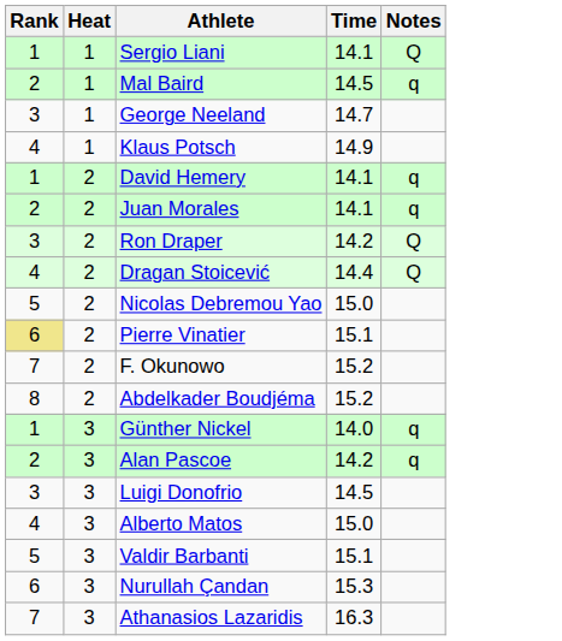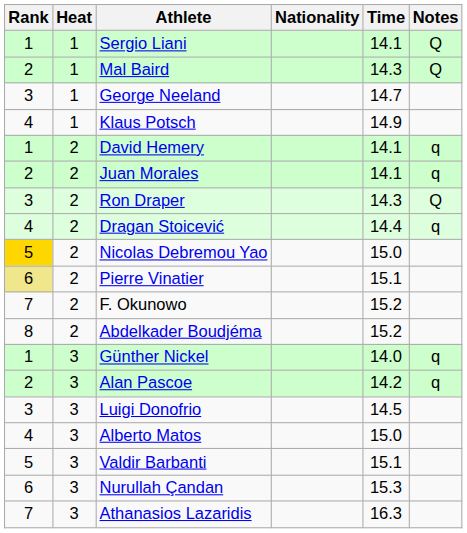 <table class="wikitable sortable" style="text-align:center">
 <tr>
 <th>Rank</th>
 <th>Heat</th>
 <th>Athlete</th>
+<th>Nationality</th>
 <th>Time</th>
 <th>Notes</th>
 </tr>
 <tr bgcolor=ccffcc>
 <td>1</td>
 <td>1</td>
 <td align=left><a href='#'>Sergio Liani</a></td>
+<td align=left></td>
 <td>14.1</td>
 <td>Q</td>
 </tr>
 <tr bgcolor=ccffcc>
 <td>2</td>
 <td>1</td>
 <td align=left><a href='#'>Mal Baird</a></td>
-<td>14.5</td>
-<td>q</td>
+<td align=left></td>
+<td>14.3</td>
+<td>Q</td>
 </tr>
 <tr>
 <td>3</td>
 <td>1</td>
 <td align=left><a href='#'>George Neeland</a></td>
+<td align=left></td>
 <td>14.7</td>
 <td></td>
 </tr>
 <tr>
 <td>4</td>
 <td>1</td>
 <td align=left><a href='#'>Klaus Potsch</a></td>
+<td align=left></td>
 <td>14.9</td>
 <td></td>
 </tr>
 <tr bgcolor=ccffcc>
 <td>1</td>
 <td>2</td>
 <td align=left><a href='#'>David Hemery</a></td>
+<td align=left></td>
 <td>14.1</td>
 <td>q</td>
 </tr>
 <tr bgcolor=ccffcc>
 <td>2</td>
 <td>2</td>
 <td align=left><a href='#'>Juan Morales</a></td>
+<td align=left></td>
 <td>14.1</td>
 <td>q</td>
 </tr>
 <tr bgcolor=ddffdd>
 <td>3</td>
 <td>2</td>
 <td align=left><a href='#'>Ron Draper</a></td>
-<td>14.2</td>
+<td align=left></td>
+<td>14.3</td>
 <td>Q</td>
 </tr>
 <tr bgcolor=ddffdd>
 <td>4</td>
 <td>2</td>
 <td align=left><a href='#'>Dragan Stoicević</a></td>
+<td align=left></td>
 <td>14.4</td>
-<td>Q</td>
+<td>q</td>
 </tr>
 <tr>
-<td>5</td>
+<td style="background: gold;">5</td>
 <td>2</td>
 <td align=left><a href='#'>Nicolas Debremou Yao</a></td>
+<td align=left></td>
 <td>15.0</td>
 <td></td>
 </tr>
 <tr>
 <td style="background: khaki;">6</td>
 <td>2</td>
 <td align=left><a href='#'>Pierre Vinatier</a></td>
+<td align=left></td>
 <td>15.1</td>
 <td></td>
 </tr>
 <tr>
 <td>7</td>
 <td>2</td>
 <td align=left>F. Okunowo</td>
+<td align=left></td>
 <td>15.2</td>
 <td></td>
 </tr>
 <tr>
 <td>8</td>
 <td>2</td>
 <td align=left><a href='#'>Abdelkader Boudjéma</a></td>
+<td align=left></td>
 <td>15.2</td>
 <td></td>
 </tr>
 <tr bgcolor=ccffcc>
 <td>1</td>
 <td>3</td>
 <td align=left><a href='#'>Günther Nickel</a></td>
+<td align=left></td>
 <td>14.0</td>
 <td>q</td>
 </tr>
 <tr bgcolor=ccffcc>
 <td>2</td>
 <td>3</td>
 <td align=left><a href='#'>Alan Pascoe</a></td>
+<td align=left></td>
 <td>14.2</td>
 <td>q</td>
 </tr>
 <tr>
 <td>3</td>
 <td>3</td>
 <td align=left><a href='#'>Luigi Donofrio</a></td>
+<td align=left></td>
 <td>14.5</td>
 <td></td>
 </tr>
 <tr>
 <td>4</td>
 <td>3</td>
 <td align=left><a href='#'>Alberto Matos</a></td>
+<td align=left></td>
 <td>15.0</td>
 <td></td>
 </tr>
 <tr>
 <td>5</td>
 <td>3</td>
 <td align=left><a href='#'>Valdir Barbanti</a></td>
+<td align=left></td>
 <td>15.1</td>
 <td></td>
 </tr>
 <tr>
 <td>6</td>
 <td>3</td>
 <td align=left><a href='#'>Nurullah Çandan</a></td>
+<td align=left></td>
 <td>15.3</td>
 <td></td>
 </tr>
 <tr>
 <td>7</td>
 <td>3</td>
 <td align=left><a href='#'>Athanasios Lazaridis</a></td>
+<td align=left></td>
 <td>16.3</td>
 <td></td>
 </tr>
 </table>
